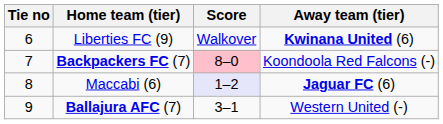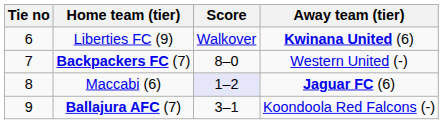 <table class="wikitable" style="text-align:center">
 <tr>
 <th>Tie no</th>
 <th>Home team (tier)</th>
 <th>Score</th>
 <th>Away team (tier)</th>
 </tr>
 <tr>
 <td>6</td>
 <td><a href='#'>Liberties FC</a> (9)</td>
 <td><a href='#'>Walkover</a></td>
 <td><strong><a href='#'>Kwinana United</a></strong> (6)</td>
 </tr>
 <tr>
 <td>7</td>
 <td><strong><a href='#'>Backpackers FC</a></strong> (7)</td>
-<td style="background: pink;">8–0</td>
-<td><a href='#'>Koondoola Red Falcons</a> (-)</td>
+<td>8–0</td>
+<td><a href='#'>Western United</a> (-)</td>
 </tr>
 <tr>
 <td>8</td>
 <td><a href='#'>Maccabi</a> (6)</td>
 <td style="background: lavender;">1–2</td>
 <td><strong><a href='#'>Jaguar FC</a></strong> (6)</td>
 </tr>
 <tr>
 <td>9</td>
 <td><strong><a href='#'>Ballajura AFC</a></strong> (7)</td>
 <td>3–1</td>
-<td><a href='#'>Western United</a> (-)</td>
+<td><a href='#'>Koondoola Red Falcons</a> (-)</td>
 </tr>
 </table>
